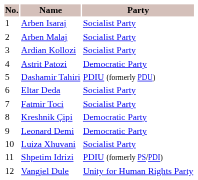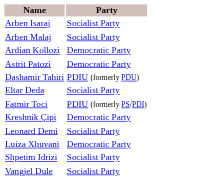 <table class="toccolours" style="margin-bottom: 1em; font-size: 85%;">
 <tr style="background:#d4c0ba;">
-<th>No.</th>
 <th>Name</th>
 <th>Party</th>
 </tr>
 <tr>
-<td>1</td>
 <td><a href='#'>Arben Isaraj</a></td>
 <td><a href='#'>Socialist Party</a></td>
 </tr>
 <tr>
-<td>2</td>
 <td><a href='#'>Arben Malaj</a></td>
 <td><a href='#'>Socialist Party</a></td>
 </tr>
 <tr>
-<td>3</td>
 <td><a href='#'>Ardian Kollozi</a></td>
-<td><a href='#'>Socialist Party</a></td>
+<td><a href='#'>Democratic Party</a></td>
 </tr>
 <tr>
-<td>4</td>
 <td><a href='#'>Astrit Patozi</a></td>
 <td><a href='#'>Democratic Party</a></td>
 </tr>
 <tr>
-<td>5</td>
 <td><a href='#'>Dashamir Tahiri</a></td>
 <td><a href='#'>PDIU</a> <small>(formerly <a href='#'>PDU</a>)</small></td>
 </tr>
 <tr>
-<td>6</td>
 <td><a href='#'>Eltar Deda</a></td>
 <td><a href='#'>Socialist Party</a></td>
 </tr>
 <tr>
-<td>7</td>
 <td><a href='#'>Fatmir Toci</a></td>
-<td><a href='#'>Socialist Party</a></td>
+<td><a href='#'>PDIU</a> <small>(formerly <a href='#'>PS</a>/<a href='#'>PDI</a>)</small></td>
 </tr>
 <tr>
-<td>8</td>
 <td><a href='#'>Kreshnik Çipi</a></td>
 <td><a href='#'>Democratic Party</a></td>
 </tr>
 <tr>
-<td>9</td>
 <td><a href='#'>Leonard Demi</a></td>
+<td><a href='#'>Socialist Party</a></td>
+</tr>
+<tr>
+<td><a href='#'>Luiza Xhuvani</a></td>
 <td><a href='#'>Democratic Party</a></td>
 </tr>
 <tr>
-<td>10</td>
-<td><a href='#'>Luiza Xhuvani</a></td>
+<td><a href='#'>Shpetim Idrizi</a></td>
 <td><a href='#'>Socialist Party</a></td>
 </tr>
 <tr>
-<td>11</td>
-<td><a href='#'>Shpetim Idrizi</a></td>
-<td><a href='#'>PDIU</a> <small>(formerly <a href='#'>PS</a>/<a href='#'>PDI</a>)</small></td>
-</tr>
-<tr>
-<td>12</td>
 <td><a href='#'>Vangjel Dule</a></td>
-<td><a href='#'>Unity for Human Rights Party</a></td>
+<td><a href='#'>Socialist Party</a></td>
 </tr>
 </table>
